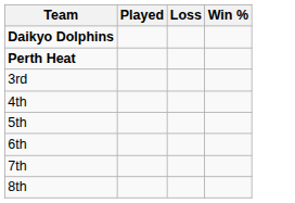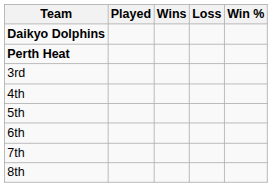 <table class="wikitable">
 <tr>
 <th>Team</th>
 <th>Played</th>
+<th>Wins</th>
 <th>Loss</th>
 <th>Win %</th>
 </tr>
 <tr>
 <td><strong>Daikyo Dolphins</strong></td>
+<td></td>
 <td></td>
 <td></td>
 <td></td>
 </tr>
 <tr>
 <td><strong>Perth Heat</strong></td>
 <td></td>
 <td></td>
 <td></td>
+<td></td>
 </tr>
 <tr>
 <td>3rd</td>
+<td></td>
 <td></td>
 <td></td>
 <td></td>
 </tr>
 <tr>
 <td>4th</td>
 <td></td>
 <td></td>
 <td></td>
+<td></td>
 </tr>
 <tr>
 <td>5th</td>
+<td></td>
 <td></td>
 <td></td>
 <td></td>
 </tr>
 <tr>
 <td>6th</td>
 <td></td>
 <td></td>
 <td></td>
+<td></td>
 </tr>
 <tr>
 <td>7th</td>
+<td></td>
 <td></td>
 <td></td>
 <td></td>
 </tr>
 <tr>
 <td>8th</td>
 <td></td>
 <td></td>
 <td></td>
+<td></td>
 </tr>
 </table>
